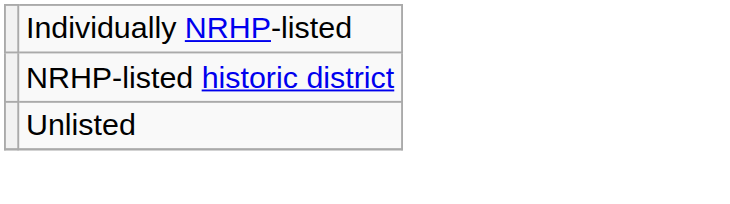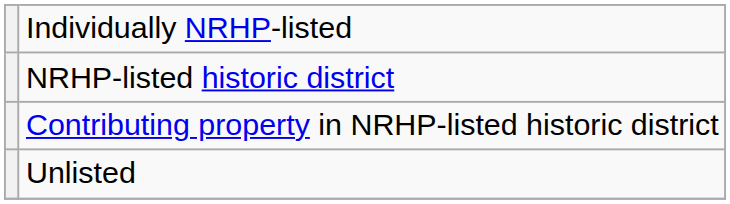 <table class="wikitable">
 <tr>
 <th><strong> </strong></th>
 <td>Individually <a href='#'>NRHP</a>-listed</td>
 </tr>
 <tr>
 <th><strong> </strong></th>
 <td>NRHP-listed <a href='#'>historic district</a></td>
 </tr>
 <tr>
 <th><strong> </strong></th>
+<td><a href='#'>Contributing property</a> in NRHP-listed historic district</td>
+</tr>
+<tr>
+<th><strong> </strong></th>
 <td>Unlisted</td>
 </tr>
 <tr>
 </tr>
 </table>
